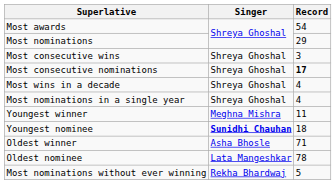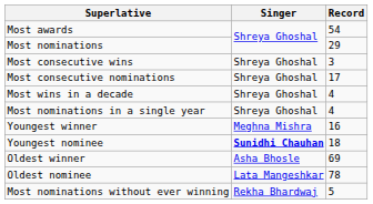 <table class="wikitable">
 <tr>
 <th>Superlative</th>
 <th>Singer</th>
 <th>Record</th>
 </tr>
 <tr>
 <td>Most awards</td>
 <td rowspan="2"><a href='#'>Shreya Ghoshal</a></td>
 <td>54</td>
 </tr>
 <tr>
 <td>Most nominations</td>
 <td>29</td>
 </tr>
 <tr>
 <td>Most consecutive wins</td>
 <td>Shreya Ghoshal </td>
 <td>3</td>
 </tr>
 <tr>
 <td>Most consecutive nominations</td>
 <td>Shreya Ghoshal </td>
-<td><strong>17</strong></td>
+<td>17</td>
 </tr>
 <tr>
 <td>Most wins in a decade</td>
 <td>Shreya Ghoshal </td>
 <td>4</td>
 </tr>
 <tr>
 <td>Most nominations in a single year</td>
 <td>Shreya Ghoshal </td>
 <td>4</td>
 </tr>
 <tr>
 <td>Youngest winner</td>
 <td><a href='#'>Meghna Mishra</a> </td>
-<td>11</td>
+<td>16</td>
 </tr>
 <tr>
 <td>Youngest nominee</td>
 <td><strong><a href='#'>Sunidhi Chauhan</a> </strong></td>
 <td>18</td>
 </tr>
 <tr>
 <td>Oldest winner</td>
 <td><a href='#'>Asha Bhosle</a> </td>
-<td>71</td>
+<td>69</td>
 </tr>
 <tr>
 <td>Oldest nominee</td>
 <td><a href='#'>Lata Mangeshkar</a> </td>
 <td>78</td>
 </tr>
 <tr>
 <td>Most nominations without ever winning</td>
 <td><a href='#'>Rekha Bhardwaj</a></td>
 <td>5</td>
 </tr>
 </table>
